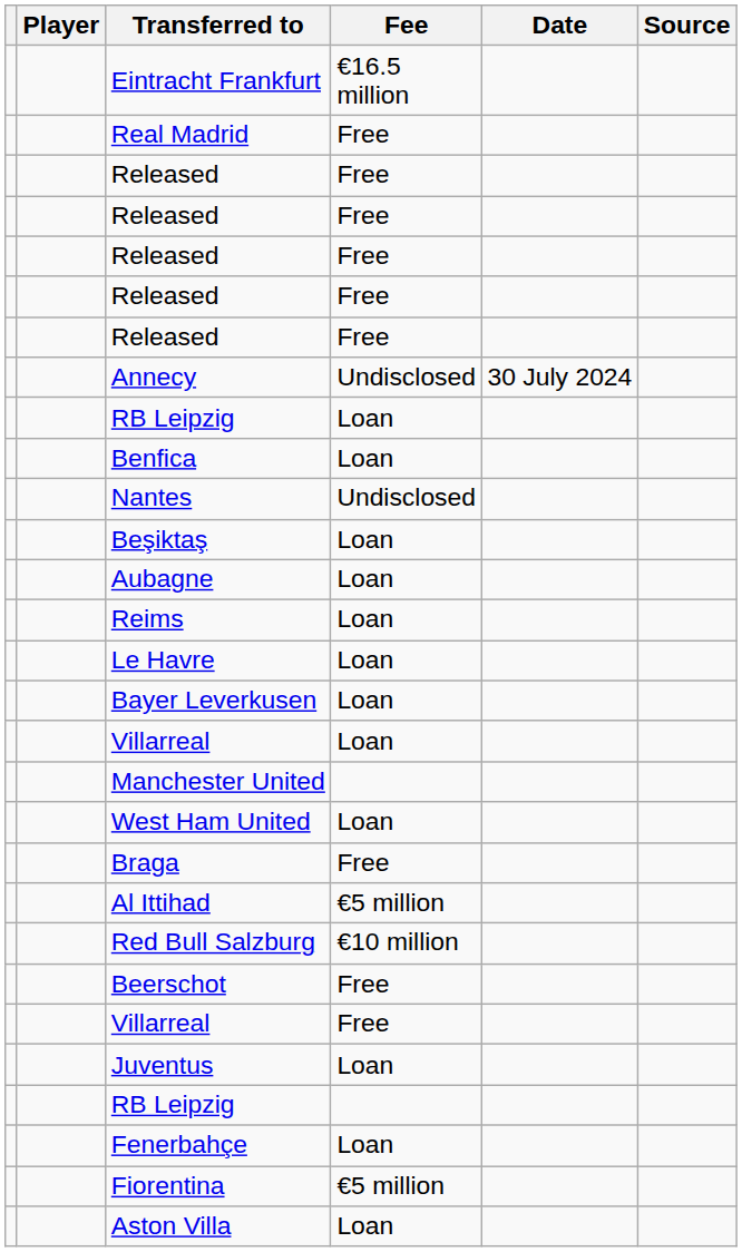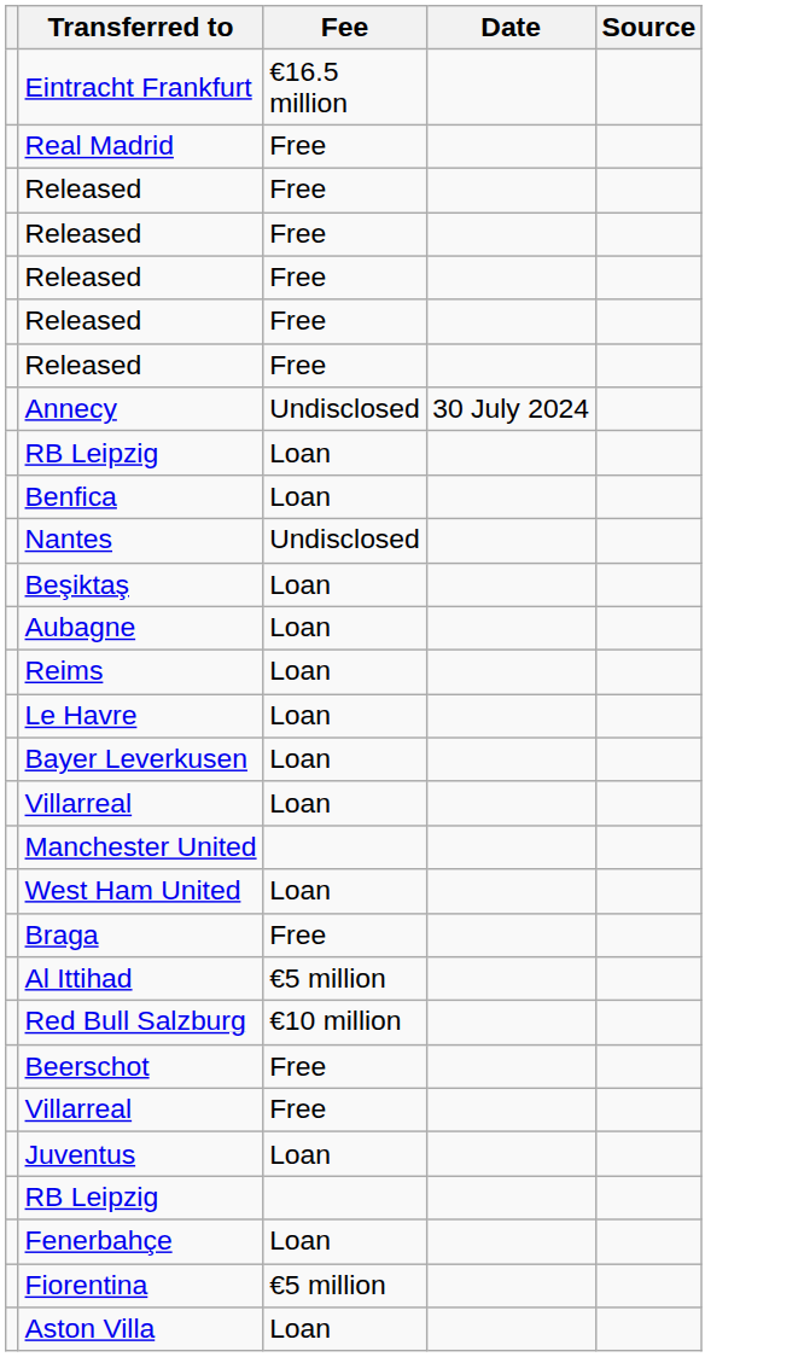 <table class="wikitable plainrowheaders sortable">
 <tr>
 <th></th>
-<th scope="col">Player</th>
 <th>Transferred to</th>
 <th style="width: 65px;">Fee</th>
 <th scope="col">Date</th>
 <th scope="col">Source</th>
 </tr>
 <tr>
 <td align="center"></td>
-<td></td>
 <td> <a href='#'>Eintracht Frankfurt</a></td>
 <td>€16.5 million</td>
 <td></td>
 <td></td>
 </tr>
 <tr>
 <td align="center"></td>
-<td></td>
 <td> <a href='#'>Real Madrid</a></td>
 <td>Free</td>
 <td></td>
 <td></td>
 </tr>
 <tr>
 <td align="center"></td>
-<td></td>
 <td>Released</td>
 <td>Free</td>
 <td></td>
 <td></td>
 </tr>
 <tr>
 <td align="center"></td>
-<td></td>
 <td>Released</td>
 <td>Free</td>
 <td></td>
 <td></td>
 </tr>
 <tr>
 <td align="center"></td>
-<td></td>
 <td>Released</td>
 <td>Free</td>
 <td></td>
 <td></td>
 </tr>
 <tr>
 <td align="center"></td>
-<td></td>
 <td>Released</td>
 <td>Free</td>
 <td></td>
 <td></td>
 </tr>
 <tr>
 <td align="center"></td>
-<td></td>
 <td>Released</td>
 <td>Free</td>
 <td></td>
 <td></td>
 </tr>
 <tr>
 <td align="center"></td>
-<td></td>
 <td> <a href='#'>Annecy</a></td>
 <td>Undisclosed</td>
 <td>30 July 2024</td>
 <td></td>
 </tr>
 <tr>
 <td align="center"></td>
-<td></td>
 <td> <a href='#'>RB Leipzig</a></td>
 <td>Loan</td>
 <td></td>
 <td></td>
 </tr>
 <tr>
 <td align="center"></td>
-<td></td>
 <td> <a href='#'>Benfica</a></td>
 <td>Loan</td>
 <td></td>
 <td></td>
 </tr>
 <tr>
 <td align="center"></td>
-<td></td>
 <td> <a href='#'>Nantes</a></td>
 <td>Undisclosed</td>
 <td></td>
 <td></td>
 </tr>
 <tr>
 <td align="center"></td>
-<td></td>
 <td> <a href='#'>Beşiktaş</a></td>
 <td>Loan</td>
 <td></td>
 <td></td>
 </tr>
 <tr>
 <td align="center"></td>
-<td></td>
 <td> <a href='#'>Aubagne</a></td>
 <td>Loan</td>
 <td></td>
 <td></td>
 </tr>
 <tr>
 <td align="center"></td>
-<td></td>
 <td> <a href='#'>Reims</a></td>
 <td>Loan</td>
 <td></td>
 <td></td>
 </tr>
 <tr>
 <td align="center"></td>
-<td></td>
 <td> <a href='#'>Le Havre</a></td>
 <td>Loan</td>
 <td></td>
 <td></td>
 </tr>
 <tr>
 <td align="center"></td>
-<td></td>
 <td> <a href='#'>Bayer Leverkusen</a></td>
 <td>Loan</td>
 <td></td>
 <td></td>
 </tr>
 <tr>
 <td align="center"></td>
-<td></td>
 <td> <a href='#'>Villarreal</a></td>
 <td>Loan</td>
 <td></td>
 <td></td>
 </tr>
 <tr>
 <td align="center"></td>
-<td></td>
 <td> <a href='#'>Manchester United</a></td>
 <td></td>
 <td></td>
 <td></td>
 </tr>
 <tr>
 <td align="center"></td>
-<td></td>
 <td> <a href='#'>West Ham United</a></td>
 <td>Loan</td>
 <td></td>
 <td></td>
 </tr>
 <tr>
 <td align="center"></td>
-<td></td>
 <td> <a href='#'>Braga</a></td>
 <td>Free</td>
 <td></td>
 <td></td>
 </tr>
 <tr>
 <td align="center"></td>
-<td></td>
 <td> <a href='#'>Al Ittihad</a></td>
 <td>€5 million</td>
 <td></td>
 <td></td>
 </tr>
 <tr>
 <td align="center"></td>
-<td></td>
 <td> <a href='#'>Red Bull Salzburg</a></td>
 <td>€10 million</td>
 <td></td>
 <td></td>
 </tr>
 <tr>
 <td align="center"></td>
-<td></td>
 <td> <a href='#'>Beerschot</a></td>
 <td>Free</td>
 <td></td>
 <td></td>
 </tr>
 <tr>
 <td align="center"></td>
-<td></td>
 <td> <a href='#'>Villarreal</a></td>
 <td>Free</td>
 <td></td>
 <td></td>
 </tr>
 <tr>
 <td align="center"></td>
-<td></td>
 <td> <a href='#'>Juventus</a></td>
 <td>Loan</td>
 <td></td>
 <td></td>
 </tr>
 <tr>
 <td align="center"></td>
-<td></td>
 <td> <a href='#'>RB Leipzig</a></td>
 <td></td>
 <td></td>
 <td></td>
 </tr>
 <tr>
 <td align="center"></td>
-<td></td>
 <td> <a href='#'>Fenerbahçe</a></td>
 <td>Loan</td>
 <td></td>
 <td></td>
 </tr>
 <tr>
 <td align="center"></td>
-<td></td>
 <td> <a href='#'>Fiorentina</a></td>
 <td>€5 million</td>
 <td></td>
 <td></td>
 </tr>
 <tr>
 <td align="center"></td>
-<td></td>
 <td> <a href='#'>Aston Villa</a></td>
 <td>Loan</td>
 <td></td>
 <td></td>
 </tr>
 </table>
